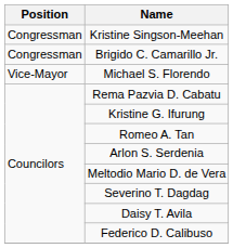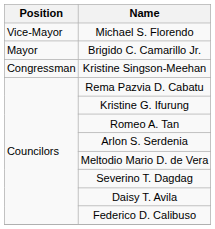 <table class="wikitable" style="line-height:1.20em; font-size:100%;">
 <tr>
 <th>Position</th>
 <th>Name</th>
 </tr>
 <tr>
-<td>Congressman</td>
-<td style="text-align:center;">Kristine Singson-Meehan</td>
+<td>Vice-Mayor</td>
+<td style="text-align:center;">Michael S. Florendo</td>
+</tr>
+<tr>
+<td>Mayor</td>
+<td style="text-align:center;">Brigido C. Camarillo Jr.</td>
 </tr>
 <tr>
 <td>Congressman</td>
-<td style="text-align:center;">Brigido C. Camarillo Jr.</td>
-</tr>
-<tr>
-<td>Vice-Mayor</td>
-<td style="text-align:center;">Michael S. Florendo</td>
+<td style="text-align:center;">Kristine Singson-Meehan</td>
 </tr>
 <tr>
 <td rowspan=8>Councilors</td>
 <td style="text-align:center;">Rema Pazvia D. Cabatu</td>
 </tr>
 <tr>
 <td style="text-align:center;">Kristine G. Ifurung</td>
 </tr>
 <tr>
 <td style="text-align:center;">Romeo A. Tan</td>
 </tr>
 <tr>
 <td style="text-align:center;">Arlon S. Serdenia</td>
 </tr>
 <tr>
 <td style="text-align:center;">Meltodio Mario D. de Vera</td>
 </tr>
 <tr>
 <td style="text-align:center;">Severino T. Dagdag</td>
 </tr>
 <tr>
 <td style="text-align:center;">Daisy T. Avila</td>
 </tr>
 <tr>
 <td style="text-align:center;">Federico D. Calibuso</td>
 </tr>
 <tr>
 </tr>
 </table>
